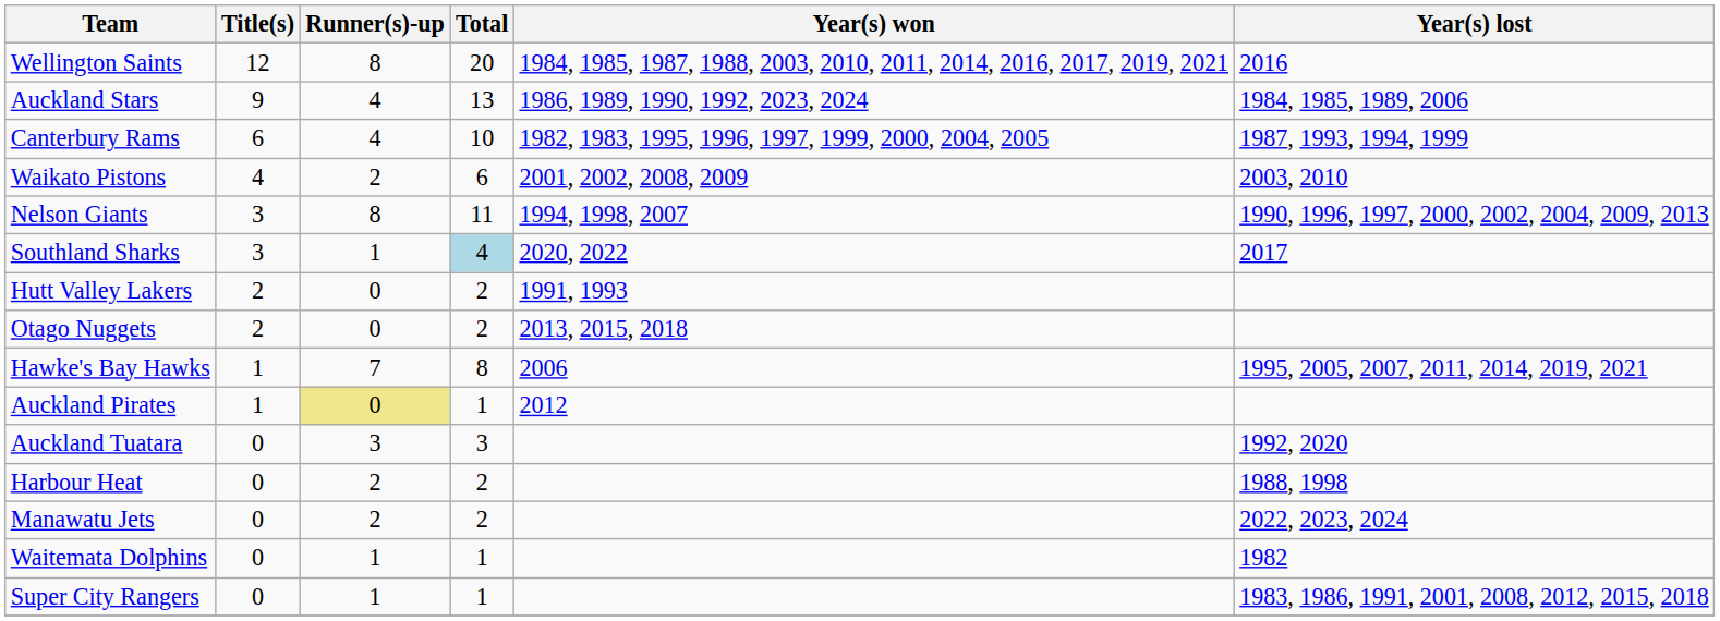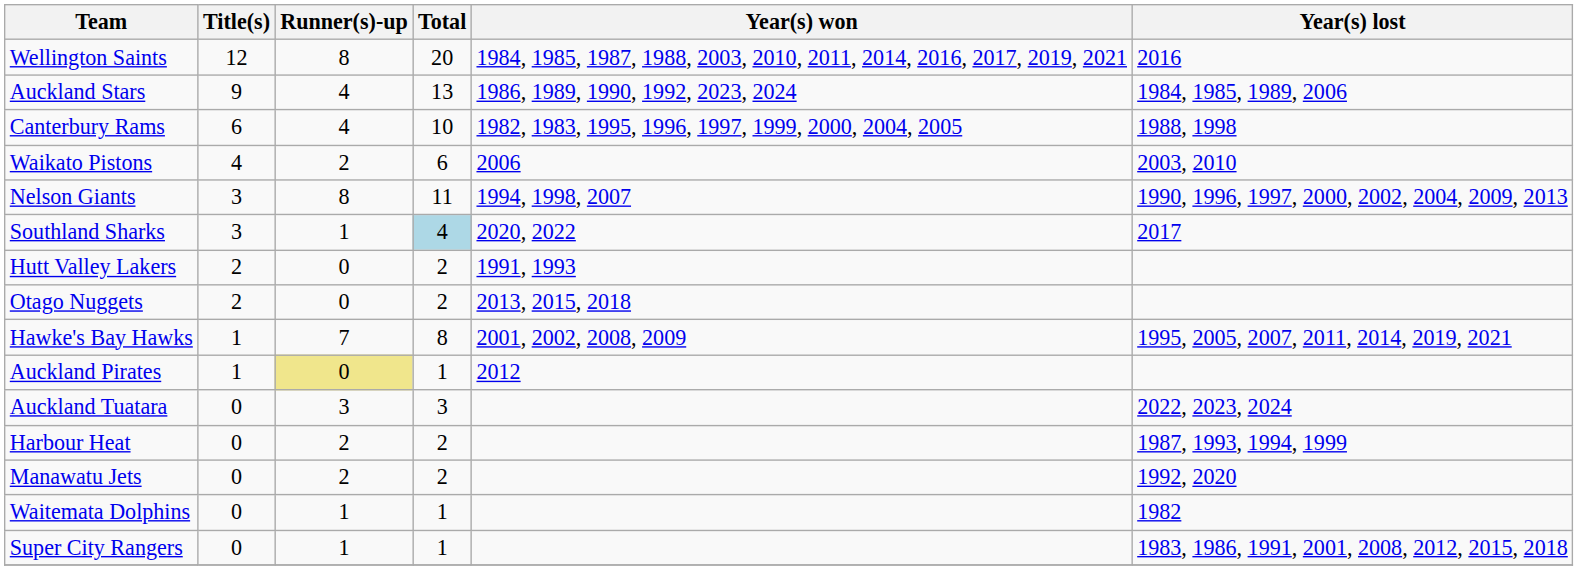 <table class="wikitable sortable" style="text-align:left;">
 <tr>
 <th>Team</th>
 <th>Title(s)</th>
 <th>Runner(s)-up</th>
 <th>Total</th>
 <th>Year(s) won</th>
 <th>Year(s) lost</th>
 </tr>
 <tr>
 <td><a href='#'>Wellington Saints</a></td>
 <td align="center">12</td>
 <td align="center">8</td>
 <td align="center">20</td>
 <td><a href='#'>1984</a>, <a href='#'>1985</a>, <a href='#'>1987</a>, <a href='#'>1988</a>, <a href='#'>2003</a>, <a href='#'>2010</a>, <a href='#'>2011</a>, <a href='#'>2014</a>, <a href='#'>2016</a>, <a href='#'>2017</a>, <a href='#'>2019</a>, <a href='#'>2021</a></td>
 <td><a href='#'>2016</a></td>
 </tr>
 <tr>
 <td><a href='#'>Auckland Stars</a></td>
 <td align="center">9</td>
 <td align="center">4</td>
 <td align="center">13</td>
 <td><a href='#'>1986</a>, <a href='#'>1989</a>, <a href='#'>1990</a>, <a href='#'>1992</a>, <a href='#'>2023</a>, <a href='#'>2024</a></td>
 <td><a href='#'>1984</a>, <a href='#'>1985</a>, <a href='#'>1989</a>, <a href='#'>2006</a></td>
 </tr>
 <tr>
 <td><a href='#'>Canterbury Rams</a></td>
 <td align="center">6</td>
 <td align="center">4</td>
 <td align="center">10</td>
 <td><a href='#'>1982</a>, <a href='#'>1983</a>, <a href='#'>1995</a>, <a href='#'>1996</a>, <a href='#'>1997</a>, <a href='#'>1999</a>, <a href='#'>2000</a>, <a href='#'>2004</a>, <a href='#'>2005</a></td>
-<td><a href='#'>1987</a>, <a href='#'>1993</a>, <a href='#'>1994</a>, <a href='#'>1999</a></td>
+<td><a href='#'>1988</a>, <a href='#'>1998</a></td>
 </tr>
 <tr>
 <td><a href='#'>Waikato Pistons</a></td>
 <td align="center">4</td>
 <td align="center">2</td>
 <td align="center">6</td>
-<td><a href='#'>2001</a>, <a href='#'>2002</a>, <a href='#'>2008</a>, <a href='#'>2009</a></td>
+<td><a href='#'>2006</a></td>
 <td><a href='#'>2003</a>, <a href='#'>2010</a></td>
 </tr>
 <tr>
 <td><a href='#'>Nelson Giants</a></td>
 <td align="center">3</td>
 <td align="center">8</td>
 <td align="center">11</td>
 <td><a href='#'>1994</a>, <a href='#'>1998</a>, <a href='#'>2007</a></td>
 <td><a href='#'>1990</a>, <a href='#'>1996</a>, <a href='#'>1997</a>, <a href='#'>2000</a>, <a href='#'>2002</a>, <a href='#'>2004</a>, <a href='#'>2009</a>, <a href='#'>2013</a></td>
 </tr>
 <tr>
 <td><a href='#'>Southland Sharks</a></td>
 <td align="center">3</td>
 <td align="center">1</td>
 <td align="center" style="background: lightblue;">4</td>
 <td><a href='#'>2020</a>, <a href='#'>2022</a></td>
 <td><a href='#'>2017</a></td>
 </tr>
 <tr>
 <td><a href='#'>Hutt Valley Lakers</a></td>
 <td align="center">2</td>
 <td align="center">0</td>
 <td align="center">2</td>
 <td><a href='#'>1991</a>, <a href='#'>1993</a></td>
 <td></td>
 </tr>
 <tr>
 <td><a href='#'>Otago Nuggets</a></td>
 <td align="center">2</td>
 <td align="center">0</td>
 <td align="center">2</td>
 <td><a href='#'>2013</a>, <a href='#'>2015</a>, <a href='#'>2018</a></td>
 <td></td>
 </tr>
 <tr>
 <td><a href='#'>Hawke's Bay Hawks</a></td>
 <td align="center">1</td>
 <td align="center">7</td>
 <td align="center">8</td>
-<td><a href='#'>2006</a></td>
+<td><a href='#'>2001</a>, <a href='#'>2002</a>, <a href='#'>2008</a>, <a href='#'>2009</a></td>
 <td><a href='#'>1995</a>, <a href='#'>2005</a>, <a href='#'>2007</a>, <a href='#'>2011</a>, <a href='#'>2014</a>, <a href='#'>2019</a>, <a href='#'>2021</a></td>
 </tr>
 <tr>
 <td><a href='#'>Auckland Pirates</a></td>
 <td align="center">1</td>
 <td align="center" style="background: khaki;">0</td>
 <td align="center">1</td>
 <td><a href='#'>2012</a></td>
 <td></td>
 </tr>
 <tr>
 <td><a href='#'>Auckland Tuatara</a></td>
 <td align="center">0</td>
 <td align="center">3</td>
 <td align="center">3</td>
 <td></td>
-<td><a href='#'>1992</a>, <a href='#'>2020</a></td>
+<td><a href='#'>2022</a>, <a href='#'>2023</a>, <a href='#'>2024</a></td>
 </tr>
 <tr>
 <td><a href='#'>Harbour Heat</a></td>
 <td align="center">0</td>
 <td align="center">2</td>
 <td align="center">2</td>
 <td></td>
-<td><a href='#'>1988</a>, <a href='#'>1998</a></td>
+<td><a href='#'>1987</a>, <a href='#'>1993</a>, <a href='#'>1994</a>, <a href='#'>1999</a></td>
 </tr>
 <tr>
 <td><a href='#'>Manawatu Jets</a></td>
 <td align="center">0</td>
 <td align="center">2</td>
 <td align="center">2</td>
 <td></td>
-<td><a href='#'>2022</a>, <a href='#'>2023</a>, <a href='#'>2024</a></td>
+<td><a href='#'>1992</a>, <a href='#'>2020</a></td>
 </tr>
 <tr>
 <td><a href='#'>Waitemata Dolphins</a></td>
 <td align="center">0</td>
 <td align="center">1</td>
 <td align="center">1</td>
 <td></td>
 <td><a href='#'>1982</a></td>
 </tr>
 <tr>
 <td><a href='#'>Super City Rangers</a></td>
 <td align="center">0</td>
 <td align="center">1</td>
 <td align="center">1</td>
 <td></td>
 <td><a href='#'>1983</a>, <a href='#'>1986</a>, <a href='#'>1991</a>, <a href='#'>2001</a>, <a href='#'>2008</a>, <a href='#'>2012</a>, <a href='#'>2015</a>, <a href='#'>2018</a></td>
 </tr>
 <tr>
 </tr>
 </table>
